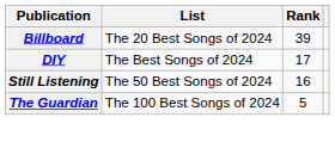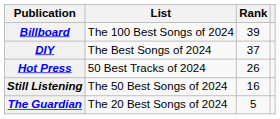 <table class="wikitable sortable plainrowheaders">
 <tr>
 <th scope="col">Publication</th>
 <th scope="col">List</th>
 <th scope="col">Rank</th>
 <th scope="col"></th>
 </tr>
 <tr>
 <th scope="row"><em><a href='#'>Billboard</a></em></th>
-<td>The 20 Best Songs of 2024</td>
+<td>The 100 Best Songs of 2024</td>
 <td style="text-align: center;">39</td>
 <td style="text-align: center;"></td>
 </tr>
 <tr>
 <th scope="row"><em><a href='#'>DIY</a></em></th>
 <td>The Best Songs of 2024</td>
-<td style="text-align: center;">17</td>
+<td style="text-align: center;">37</td>
+<td style="text-align: center;"></td>
+</tr>
+<tr>
+<th scope="row"><em><a href='#'>Hot Press</a></em></th>
+<td>50 Best Tracks of 2024</td>
+<td style="text-align: center;">26</td>
 <td style="text-align: center;"></td>
 </tr>
 <tr>
 <th scope="row"><em>Still Listening</em></th>
 <td>The 50 Best Songs of 2024</td>
 <td style="text-align: center;">16</td>
 <td style="text-align: center;"></td>
 </tr>
 <tr>
 <th scope="row"><em><a href='#'>The Guardian</a></em></th>
-<td>The 100 Best Songs of 2024</td>
+<td>The 20 Best Songs of 2024</td>
 <td style="text-align: center;">5</td>
 <td style="text-align: center;"></td>
 </tr>
 </table>
